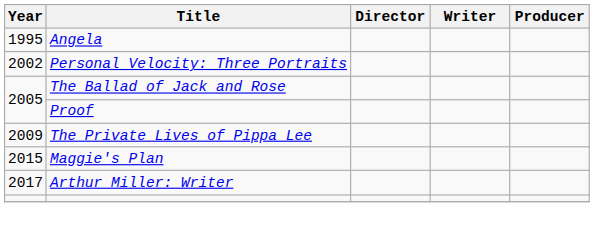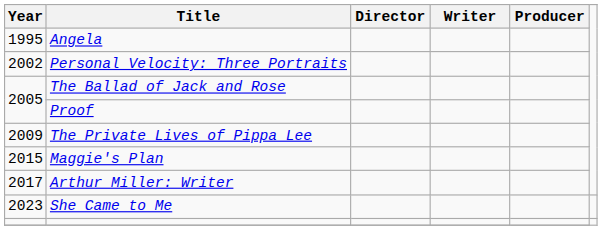 <table class="wikitable">
 <tr>
 <th>Year</th>
 <th>Title</th>
 <th width=65>Director</th>
 <th width=65>Writer</th>
 <th width=65>Producer</th>
 </tr>
 <tr>
 <td>1995</td>
 <td><em><a href='#'>Angela</a></em></td>
 <td></td>
 <td></td>
 <td></td>
 </tr>
 <tr>
 <td>2002</td>
 <td><em><a href='#'>Personal Velocity: Three Portraits</a></em></td>
 <td></td>
 <td></td>
 <td></td>
 </tr>
 <tr>
 <td rowspan=2>2005</td>
 <td><em><a href='#'>The Ballad of Jack and Rose</a></em></td>
 <td></td>
 <td></td>
 <td></td>
 </tr>
 <tr>
 <td><em><a href='#'>Proof</a></em></td>
 <td></td>
 <td></td>
 <td></td>
 </tr>
 <tr>
 <td>2009</td>
 <td><em><a href='#'>The Private Lives of Pippa Lee</a></em></td>
 <td></td>
 <td></td>
 <td></td>
 </tr>
 <tr>
 <td>2015</td>
 <td><em><a href='#'>Maggie's Plan</a></em></td>
 <td></td>
 <td></td>
 <td></td>
 </tr>
 <tr>
 <td>2017</td>
 <td><em><a href='#'>Arthur Miller: Writer</a></em></td>
 <td></td>
 <td></td>
 <td></td>
 </tr>
 <tr>
+<td>2023</td>
+<td><em><a href='#'>She Came to Me</a></em></td>
+<td></td>
+<td></td>
+<td></td>
+<td></td>
+</tr>
+<tr>
 <td></td>
 <td></td>
 <td></td>
 <td></td>
 <td></td>
 </tr>
 <tr>
 </tr>
 </table>
